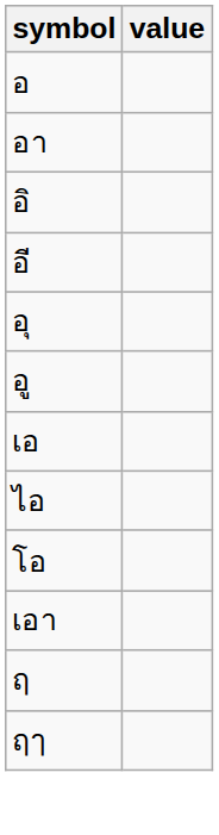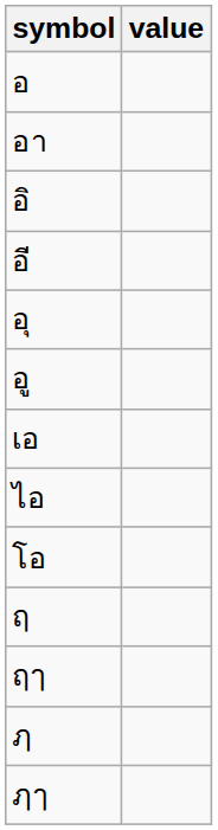 <table class="wikitable">
 <tr>
 <th>symbol</th>
 <th>value</th>
 </tr>
 <tr>
 <td>อ</td>
 <td></td>
 </tr>
 <tr>
 <td>อา</td>
 <td></td>
 </tr>
 <tr>
 <td>อิ</td>
 <td></td>
 </tr>
 <tr>
 <td>อี</td>
 <td></td>
 </tr>
 <tr>
 <td>อุ</td>
 <td></td>
 </tr>
 <tr>
 <td>อู</td>
 <td></td>
 </tr>
 <tr>
 <td>เอ</td>
 <td></td>
 </tr>
 <tr>
 <td>ไอ</td>
 <td></td>
 </tr>
 <tr>
 <td>โอ</td>
 <td></td>
 </tr>
 <tr>
-<td>เอา</td>
-<td></td>
-</tr>
-<tr>
 <td>ฤ</td>
 <td></td>
 </tr>
 <tr>
 <td>ฤๅ</td>
 <td></td>
 </tr>
+<tr>
+<td>ฦ</td>
+<td></td>
+</tr>
+<tr>
+<td>ฦๅ</td>
+<td></td>
+</tr>
 </table>
